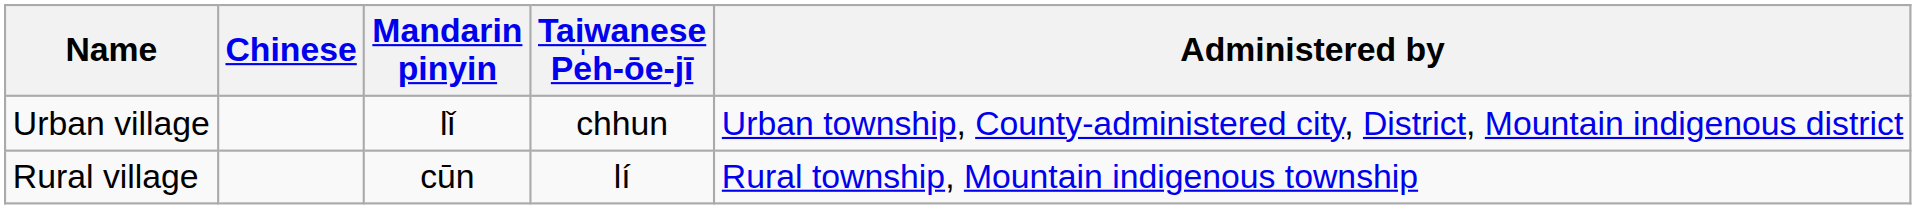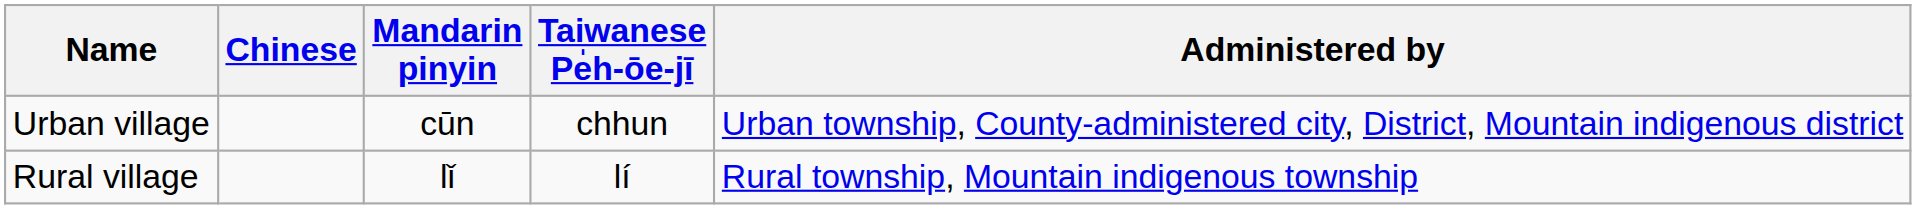 <table class=wikitable>
 <tr>
 <th>Name</th>
 <th><a href='#'>Chinese</a></th>
 <th><a href='#'>Mandarin</a><br><a href='#'>pinyin</a></th>
 <th><a href='#'>Taiwanese</a><br><a href='#'>Pe̍h-ōe-jī</a></th>
 <th>Administered by</th>
 </tr>
 <tr>
 <td>Urban village</td>
 <td align=center></td>
-<td align=center>lǐ</td>
+<td align=center>cūn</td>
 <td align=center>chhun</td>
 <td><a href='#'>Urban township</a>, <a href='#'>County-administered city</a>, <a href='#'>District</a>, <a href='#'>Mountain indigenous district</a></td>
 </tr>
 <tr>
 <td>Rural village</td>
 <td align=center></td>
-<td align=center>cūn</td>
+<td align=center>lǐ</td>
 <td align=center>lí</td>
 <td><a href='#'>Rural township</a>, <a href='#'>Mountain indigenous township</a></td>
 </tr>
 </table>
